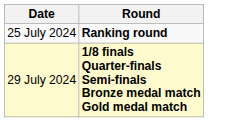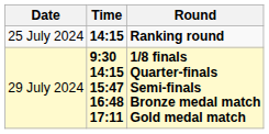 <table class="wikitable">
 <tr>
 <th>Date</th>
+<th>Time</th>
 <th>Round</th>
 </tr>
 <tr>
 <td>25 July 2024</td>
+<td><strong>14:15</strong></td>
 <td><strong>Ranking round</strong></td>
 </tr>
 <tr style=background:lemonchiffon>
 <td>29 July 2024</td>
+<td><strong>9:30</strong><br><strong>14:15</strong><br><strong>15:47</strong><br><strong>16:48</strong><br><strong>17:11</strong></td>
 <td><strong>1/8 finals</strong><br><strong>Quarter-finals</strong><br><strong>Semi-finals</strong><br><strong>Bronze medal match</strong><br><strong>Gold medal match</strong></td>
 </tr>
 </table>
